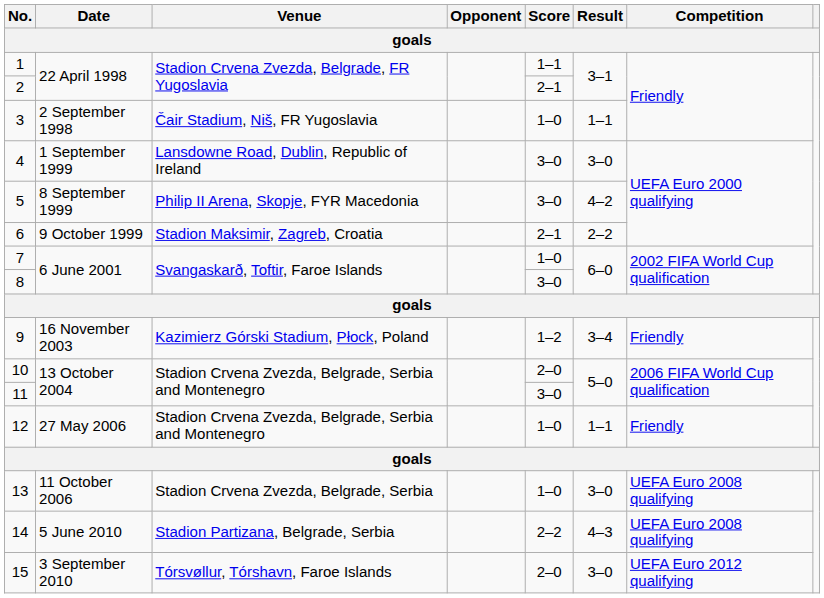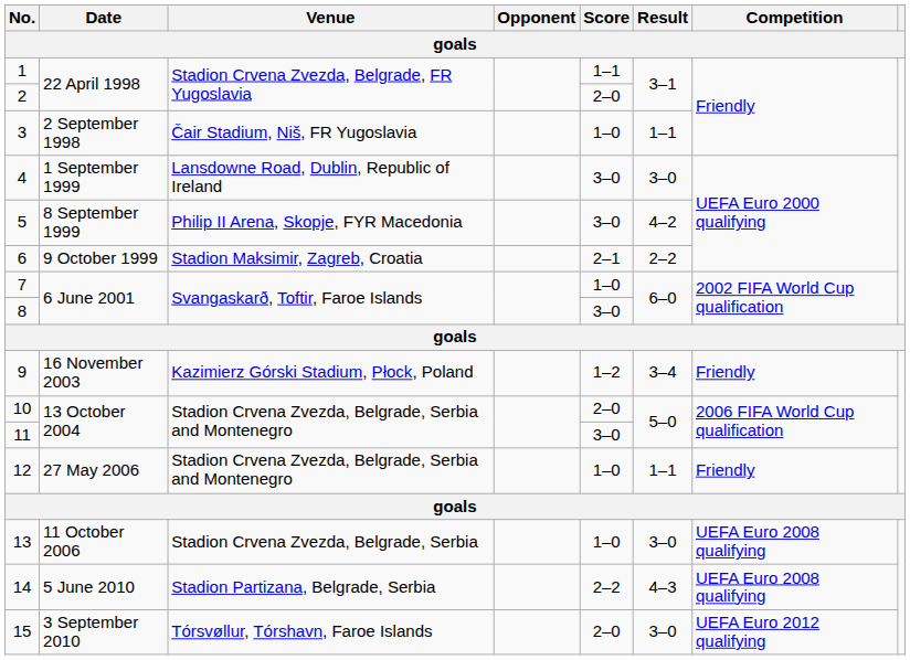 <table class="wikitable sortable">
 <tr>
 <th scope="col">No.</th>
 <th scope="col">Date</th>
 <th scope="col">Venue</th>
 <th scope="col">Opponent</th>
 <th scope="col">Score</th>
 <th scope="col">Result</th>
 <th scope="col">Competition</th>
 <th scope="col" class="unsortable"></th>
 </tr>
 <tr>
 <th colspan="8"> goals</th>
 </tr>
 <tr>
 <td align="center">1</td>
 <td rowspan="2">22 April 1998</td>
 <td rowspan="2"><a href='#'>Stadion Crvena Zvezda</a>, <a href='#'>Belgrade</a>, <a href='#'>FR Yugoslavia</a></td>
 <td rowspan="2"></td>
 <td align="center">1–1</td>
 <td rowspan="2" style="text-align:center">3–1</td>
 <td rowspan="3"><a href='#'>Friendly</a></td>
 <td rowspan="8" style="text-align:center"></td>
 </tr>
 <tr>
 <td align="center">2</td>
-<td align="center">2–1</td>
+<td align="center">2–0</td>
 </tr>
 <tr>
 <td align="center">3</td>
 <td>2 September 1998</td>
 <td><a href='#'>Čair Stadium</a>, <a href='#'>Niš</a>, FR Yugoslavia</td>
 <td></td>
 <td align="center">1–0</td>
 <td align="center">1–1</td>
 </tr>
 <tr>
 <td align="center">4</td>
 <td>1 September 1999</td>
 <td><a href='#'>Lansdowne Road</a>, <a href='#'>Dublin</a>, Republic of Ireland</td>
 <td></td>
 <td align="center">3–0</td>
 <td align="center">3–0</td>
 <td rowspan="3"><a href='#'>UEFA Euro 2000 qualifying</a></td>
 </tr>
 <tr>
 <td align="center">5</td>
 <td>8 September 1999</td>
 <td><a href='#'>Philip II Arena</a>, <a href='#'>Skopje</a>, FYR Macedonia</td>
 <td></td>
 <td align="center">3–0</td>
 <td align="center">4–2</td>
 </tr>
 <tr>
 <td align="center">6</td>
 <td>9 October 1999</td>
 <td><a href='#'>Stadion Maksimir</a>, <a href='#'>Zagreb</a>, Croatia</td>
 <td></td>
 <td align="center">2–1</td>
 <td align="center">2–2</td>
 </tr>
 <tr>
 <td align="center">7</td>
 <td rowspan="2">6 June 2001</td>
 <td rowspan="2"><a href='#'>Svangaskarð</a>, <a href='#'>Toftir</a>, Faroe Islands</td>
 <td rowspan="2"></td>
 <td align="center">1–0</td>
 <td rowspan="2" style="text-align:center">6–0</td>
 <td rowspan="2"><a href='#'>2002 FIFA World Cup qualification</a></td>
 </tr>
 <tr>
 <td align="center">8</td>
 <td align="center">3–0</td>
 </tr>
 <tr>
 <th colspan="8"> goals</th>
 </tr>
 <tr>
 <td align="center">9</td>
 <td>16 November 2003</td>
 <td><a href='#'>Kazimierz Górski Stadium</a>, <a href='#'>Płock</a>, Poland</td>
 <td></td>
 <td align="center">1–2</td>
 <td align="center">3–4</td>
 <td><a href='#'>Friendly</a></td>
 <td rowspan="4" style="text-align:center"></td>
 </tr>
 <tr>
 <td align="center">10</td>
 <td rowspan="2">13 October 2004</td>
 <td rowspan="2">Stadion Crvena Zvezda, Belgrade, Serbia and Montenegro</td>
 <td rowspan="2"></td>
 <td align="center">2–0</td>
 <td rowspan="2" style="text-align:center">5–0</td>
 <td rowspan="2"><a href='#'>2006 FIFA World Cup qualification</a></td>
 </tr>
 <tr>
 <td align="center">11</td>
 <td align="center">3–0</td>
 </tr>
 <tr>
 <td align="center">12</td>
 <td>27 May 2006</td>
 <td>Stadion Crvena Zvezda, Belgrade, Serbia and Montenegro</td>
 <td></td>
 <td align="center">1–0</td>
 <td align="center">1–1</td>
 <td><a href='#'>Friendly</a></td>
 </tr>
 <tr>
 <th colspan="8"> goals</th>
 </tr>
 <tr>
 <td align="center">13</td>
 <td>11 October 2006</td>
 <td>Stadion Crvena Zvezda, Belgrade, Serbia</td>
 <td></td>
 <td align="center">1–0</td>
 <td align="center">3–0</td>
 <td><a href='#'>UEFA Euro 2008 qualifying</a></td>
 <td rowspan="3" style="text-align:center"></td>
 </tr>
 <tr>
 <td align="center">14</td>
 <td>5 June 2010</td>
 <td><a href='#'>Stadion Partizana</a>, Belgrade, Serbia</td>
 <td></td>
 <td align="center">2–2</td>
 <td align="center">4–3</td>
 <td><a href='#'>UEFA Euro 2008 qualifying</a></td>
 </tr>
 <tr>
 <td align="center">15</td>
 <td>3 September 2010</td>
 <td><a href='#'>Tórsvøllur</a>, <a href='#'>Tórshavn</a>, Faroe Islands</td>
 <td></td>
 <td align="center">2–0</td>
 <td align="center">3–0</td>
 <td><a href='#'>UEFA Euro 2012 qualifying</a></td>
 </tr>
 </table>
